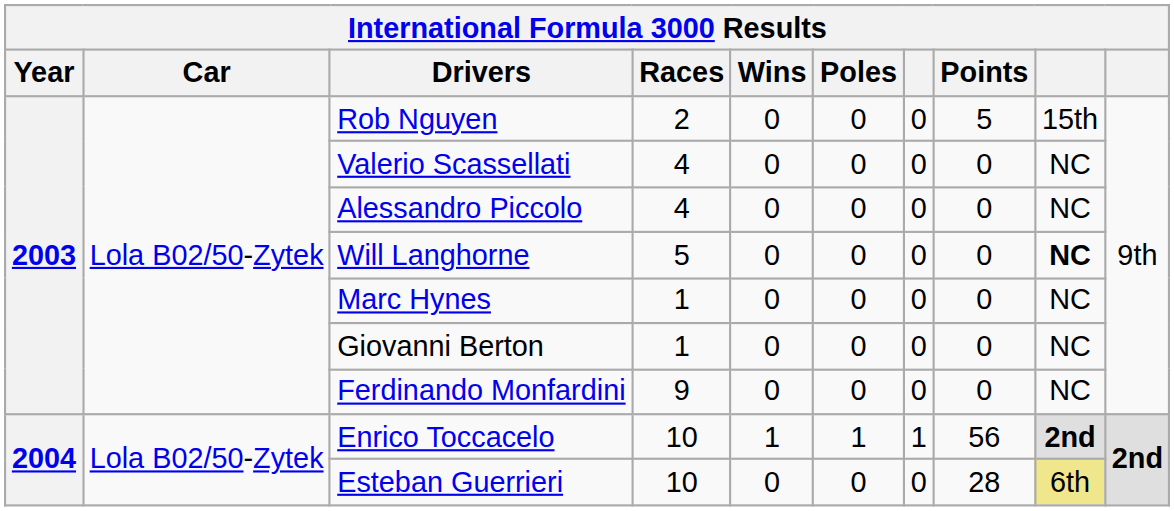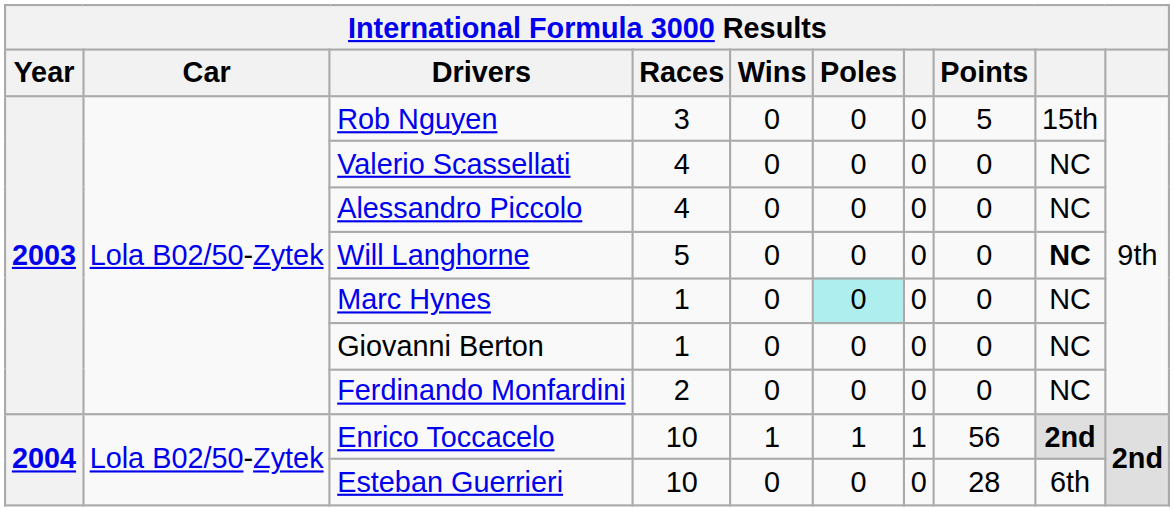 <table class="wikitable" style="text-align:center; font-size:85%">
 <tr>
 <th colspan=10><a href='#'>International Formula 3000</a> Results</th>
 </tr>
 <tr>
 <th>Year</th>
 <th>Car</th>
 <th>Drivers</th>
 <th>Races</th>
 <th>Wins</th>
 <th>Poles</th>
 <th></th>
 <th>Points</th>
 <th></th>
 <th></th>
 </tr>
 <tr>
 <th rowspan=7><a href='#'>2003</a></th>
 <td rowspan=7><a href='#'>Lola B02/50</a>-<a href='#'>Zytek</a></td>
 <td align=left> <a href='#'>Rob Nguyen</a></td>
-<td>2</td>
+<td>3</td>
 <td>0</td>
 <td>0</td>
 <td>0</td>
 <td>5</td>
 <td>15th</td>
 <td rowspan=7>9th</td>
 </tr>
 <tr>
 <td align=left> <a href='#'>Valerio Scassellati</a></td>
 <td>4</td>
 <td>0</td>
 <td>0</td>
 <td>0</td>
 <td>0</td>
 <td>NC</td>
 </tr>
 <tr>
 <td align=left> <a href='#'>Alessandro Piccolo</a></td>
 <td>4</td>
 <td>0</td>
 <td>0</td>
 <td>0</td>
 <td>0</td>
 <td>NC</td>
 </tr>
 <tr>
 <td align=left> <a href='#'>Will Langhorne</a></td>
 <td>5</td>
 <td>0</td>
 <td>0</td>
 <td>0</td>
 <td>0</td>
 <td><strong>NC</strong></td>
 </tr>
 <tr>
 <td align=left> <a href='#'>Marc Hynes</a></td>
 <td>1</td>
 <td>0</td>
-<td>0</td>
+<td style="background: paleturquoise;">0</td>
 <td>0</td>
 <td>0</td>
 <td>NC</td>
 </tr>
 <tr>
 <td align=left> Giovanni Berton</td>
 <td>1</td>
 <td>0</td>
 <td>0</td>
 <td>0</td>
 <td>0</td>
 <td>NC</td>
 </tr>
 <tr>
 <td align=left> <a href='#'>Ferdinando Monfardini</a></td>
-<td>9</td>
+<td>2</td>
 <td>0</td>
 <td>0</td>
 <td>0</td>
 <td>0</td>
 <td>NC</td>
 </tr>
 <tr>
 <th rowspan=2><a href='#'>2004</a></th>
 <td rowspan=2><a href='#'>Lola B02/50</a>-<a href='#'>Zytek</a></td>
 <td align=left> <a href='#'>Enrico Toccacelo</a></td>
 <td>10</td>
 <td>1</td>
 <td>1</td>
 <td>1</td>
 <td>56</td>
 <td bgcolor="#DFDFDF"><strong>2nd</strong></td>
 <td rowspan=2 bgcolor="#DFDFDF"><strong>2nd</strong></td>
 </tr>
 <tr>
 <td align=left> <a href='#'>Esteban Guerrieri</a></td>
 <td>10</td>
 <td>0</td>
 <td>0</td>
 <td>0</td>
 <td>28</td>
-<td style="background: khaki;">6th</td>
+<td>6th</td>
 </tr>
 </table>
